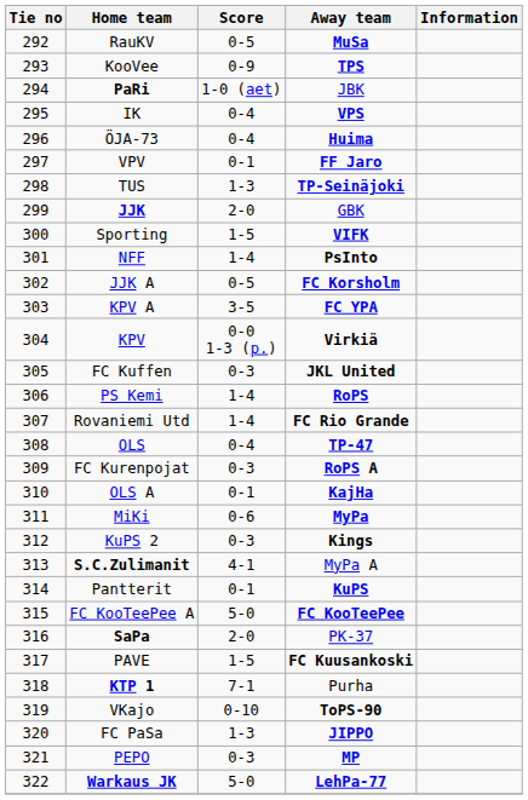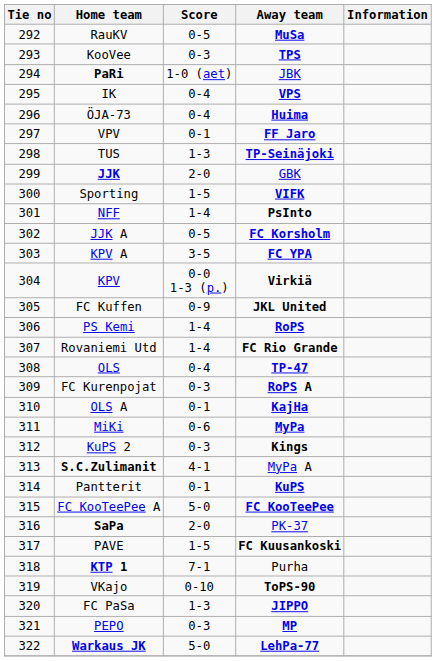 <table class="wikitable" style="text-align:center">
 <tr>
 <th style= width="40px">Tie no</th>
 <th style= width="150px">Home team</th>
 <th style= width="60px">Score</th>
 <th style= width="150px">Away team</th>
 <th style= width="30px">Information</th>
 </tr>
 <tr>
 <td>292</td>
 <td>RauKV</td>
 <td>0-5</td>
 <td><strong><a href='#'>MuSa</a></strong></td>
 <td></td>
 </tr>
 <tr>
 <td>293</td>
 <td>KooVee</td>
-<td>0-9</td>
+<td>0-3</td>
 <td><strong><a href='#'>TPS</a></strong></td>
 <td></td>
 </tr>
 <tr>
 <td>294</td>
 <td><strong>PaRi</strong></td>
 <td>1-0 (<a href='#'>aet</a>)</td>
 <td><a href='#'>JBK</a></td>
 <td></td>
 </tr>
 <tr>
 <td>295</td>
 <td>IK</td>
 <td>0-4</td>
 <td><strong><a href='#'>VPS</a></strong></td>
 <td></td>
 </tr>
 <tr>
 <td>296</td>
 <td>ÖJA-73</td>
 <td>0-4</td>
 <td><strong><a href='#'>Huima</a></strong></td>
 <td></td>
 </tr>
 <tr>
 <td>297</td>
 <td>VPV</td>
 <td>0-1</td>
 <td><strong><a href='#'>FF Jaro</a></strong></td>
 <td></td>
 </tr>
 <tr>
 <td>298</td>
 <td>TUS</td>
 <td>1-3</td>
 <td><strong><a href='#'>TP-Seinäjoki</a></strong></td>
 <td></td>
 </tr>
 <tr>
 <td>299</td>
 <td><strong><a href='#'>JJK</a></strong></td>
 <td>2-0</td>
 <td><a href='#'>GBK</a></td>
 <td></td>
 </tr>
 <tr>
 <td>300</td>
 <td>Sporting</td>
 <td>1-5</td>
 <td><strong><a href='#'>VIFK</a></strong></td>
 <td></td>
 </tr>
 <tr>
 <td>301</td>
 <td><a href='#'>NFF</a></td>
 <td>1-4</td>
 <td><strong>PsInto</strong></td>
 <td></td>
 </tr>
 <tr>
 <td>302</td>
 <td><a href='#'>JJK</a> A</td>
 <td>0-5</td>
 <td><strong><a href='#'>FC Korsholm</a></strong></td>
 <td></td>
 </tr>
 <tr>
 <td>303</td>
 <td><a href='#'>KPV</a> A</td>
 <td>3-5</td>
 <td><strong><a href='#'>FC YPA</a></strong></td>
 <td></td>
 </tr>
 <tr>
 <td>304</td>
 <td><a href='#'>KPV</a></td>
 <td>0-0<br>1-3 (<a href='#'>p.</a>)</td>
 <td><strong>Virkiä</strong></td>
 <td></td>
 </tr>
 <tr>
 <td>305</td>
 <td>FC Kuffen</td>
-<td>0-3</td>
+<td>0-9</td>
 <td><strong>JKL United</strong></td>
 <td></td>
 </tr>
 <tr>
 <td>306</td>
 <td><a href='#'>PS Kemi</a></td>
 <td>1-4</td>
 <td><strong><a href='#'>RoPS</a></strong></td>
 <td></td>
 </tr>
 <tr>
 <td>307</td>
 <td>Rovaniemi Utd</td>
 <td>1-4</td>
 <td><strong>FC Rio Grande</strong></td>
 <td></td>
 </tr>
 <tr>
 <td>308</td>
 <td><a href='#'>OLS</a></td>
 <td>0-4</td>
 <td><strong><a href='#'>TP-47</a></strong></td>
 <td></td>
 </tr>
 <tr>
 <td>309</td>
 <td>FC Kurenpojat</td>
 <td>0-3</td>
 <td><strong><a href='#'>RoPS</a> A</strong></td>
 <td></td>
 </tr>
 <tr>
 <td>310</td>
 <td><a href='#'>OLS</a> A</td>
 <td>0-1</td>
 <td><strong><a href='#'>KajHa</a></strong></td>
 <td></td>
 </tr>
 <tr>
 <td>311</td>
 <td><a href='#'>MiKi</a></td>
 <td>0-6</td>
 <td><strong><a href='#'>MyPa</a></strong></td>
 <td></td>
 </tr>
 <tr>
 <td>312</td>
 <td><a href='#'>KuPS</a> 2</td>
 <td>0-3</td>
 <td><strong>Kings</strong></td>
 <td></td>
 </tr>
 <tr>
 <td>313</td>
 <td><strong>S.C.Zulimanit</strong></td>
 <td>4-1</td>
 <td><a href='#'>MyPa</a> A</td>
 <td></td>
 </tr>
 <tr>
 <td>314</td>
 <td>Pantterit</td>
 <td>0-1</td>
 <td><strong><a href='#'>KuPS</a></strong></td>
 <td></td>
 </tr>
 <tr>
 <td>315</td>
 <td><a href='#'>FC KooTeePee</a> A</td>
 <td>5-0</td>
 <td><strong><a href='#'>FC KooTeePee</a></strong></td>
 <td></td>
 </tr>
 <tr>
 <td>316</td>
 <td><strong>SaPa</strong></td>
 <td>2-0</td>
 <td><a href='#'>PK-37</a></td>
 <td></td>
 </tr>
 <tr>
 <td>317</td>
 <td>PAVE</td>
 <td>1-5</td>
 <td><strong>FC Kuusankoski</strong></td>
 <td></td>
 </tr>
 <tr>
 <td>318</td>
 <td><strong><a href='#'>KTP</a> 1</strong></td>
 <td>7-1</td>
 <td>Purha</td>
 <td></td>
 </tr>
 <tr>
 <td>319</td>
 <td>VKajo</td>
 <td>0-10</td>
 <td><strong>ToPS-90</strong></td>
 <td></td>
 </tr>
 <tr>
 <td>320</td>
 <td>FC PaSa</td>
 <td>1-3</td>
 <td><strong><a href='#'>JIPPO</a></strong></td>
 <td></td>
 </tr>
 <tr>
 <td>321</td>
 <td><a href='#'>PEPO</a></td>
 <td>0-3</td>
 <td><strong><a href='#'>MP</a></strong></td>
 <td></td>
 </tr>
 <tr>
 <td>322</td>
 <td><strong><a href='#'>Warkaus JK</a></strong></td>
 <td>5-0</td>
 <td><strong><a href='#'>LehPa-77</a></strong></td>
 <td></td>
 </tr>
 <tr>
 </tr>
 </table>
